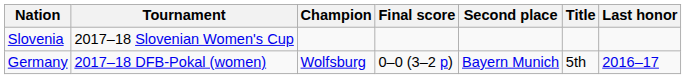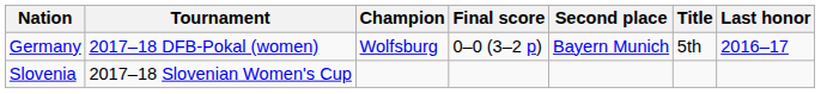 <table class="wikitable sortable">
 <tr>
 <th>Nation</th>
 <th>Tournament</th>
 <th>Champion</th>
 <th>Final score</th>
 <th>Second place</th>
 <th data-sort-type="number">Title</th>
 <th>Last honor</th>
 </tr>
 <tr>
+<td> <a href='#'>Germany</a></td>
+<td><a href='#'>2017–18 DFB-Pokal (women)</a></td>
+<td><a href='#'>Wolfsburg</a></td>
+<td>0–0 (3–2 <a href='#'>p</a>)</td>
+<td><a href='#'>Bayern Munich</a></td>
+<td>5th</td>
+<td><a href='#'>2016–17</a></td>
+</tr>
+<tr>
 <td> <a href='#'>Slovenia</a></td>
 <td>2017–18 <a href='#'>Slovenian Women's Cup</a></td>
 <td></td>
 <td></td>
 <td></td>
 <td></td>
 <td></td>
 </tr>
-<tr>
-<td> <a href='#'>Germany</a></td>
-<td><a href='#'>2017–18 DFB-Pokal (women)</a></td>
-<td><a href='#'>Wolfsburg</a></td>
-<td>0–0 (3–2 <a href='#'>p</a>)</td>
-<td><a href='#'>Bayern Munich</a></td>
-<td>5th</td>
-<td><a href='#'>2016–17</a></td>
-</tr>
 </table>
